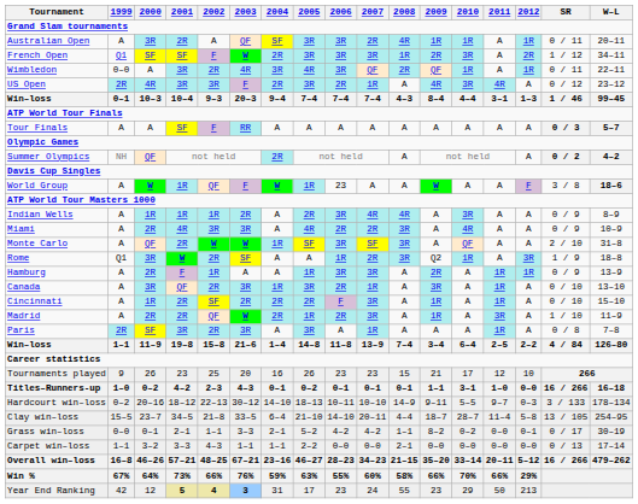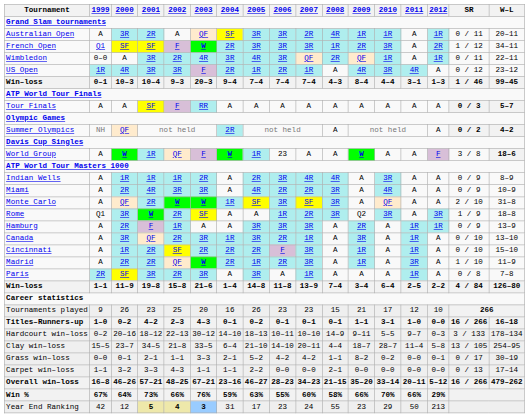 <table class=wikitable style=text-align:center;font-size:97%>
 <tr>
 <th>Tournament</th>
 <th><a href='#'>1999</a></th>
 <th><a href='#'>2000</a></th>
 <th><a href='#'>2001</a></th>
 <th><a href='#'>2002</a></th>
 <th><a href='#'>2003</a></th>
 <th><a href='#'>2004</a></th>
 <th><a href='#'>2005</a></th>
 <th><a href='#'>2006</a></th>
 <th><a href='#'>2007</a></th>
 <th><a href='#'>2008</a></th>
 <th><a href='#'>2009</a></th>
 <th><a href='#'>2010</a></th>
 <th><a href='#'>2011</a></th>
 <th><a href='#'>2012</a></th>
 <th>SR</th>
 <th>W–L</th>
 </tr>
 <tr>
 <td colspan=20 align=left><a href='#'><strong>Grand Slam tournaments</strong></a></td>
 </tr>
 <tr>
 <td align=left><a href='#'>Australian Open</a></td>
 <td>A</td>
 <td bgcolor=afeeee><a href='#'>3R</a></td>
 <td bgcolor=afeeee><a href='#'>2R</a></td>
 <td>A</td>
 <td bgcolor=ffebcd><a href='#'>QF</a></td>
 <td bgcolor=yellow><a href='#'>SF</a></td>
 <td bgcolor=afeeee><a href='#'>3R</a></td>
 <td bgcolor=afeeee><a href='#'>3R</a></td>
 <td bgcolor=afeeee><a href='#'>2R</a></td>
 <td bgcolor=afeeee><a href='#'>4R</a></td>
 <td bgcolor=afeeee><a href='#'>1R</a></td>
 <td bgcolor=afeeee><a href='#'>1R</a></td>
 <td>A</td>
 <td bgcolor=afeeee><a href='#'>1R</a></td>
 <td>0 / 11</td>
 <td>20–11</td>
 </tr>
 <tr>
 <td align=left><a href='#'>French Open</a></td>
 <td><a href='#'>Q1</a></td>
 <td bgcolor=yellow><a href='#'>SF</a></td>
 <td bgcolor=yellow><a href='#'>SF</a></td>
 <td bgcolor=thistle><a href='#'>F</a></td>
 <td bgcolor=lime><a href='#'><strong>W</strong></a></td>
 <td bgcolor=afeeee><a href='#'>2R</a></td>
 <td bgcolor=afeeee><a href='#'>3R</a></td>
 <td bgcolor=afeeee><a href='#'>3R</a></td>
 <td bgcolor=afeeee><a href='#'>3R</a></td>
 <td bgcolor=afeeee><a href='#'>1R</a></td>
 <td bgcolor=afeeee><a href='#'>2R</a></td>
 <td bgcolor=afeeee><a href='#'>3R</a></td>
 <td>A</td>
 <td bgcolor=afeeee><a href='#'>2R</a></td>
 <td>1 / 12</td>
 <td>34–11</td>
 </tr>
 <tr>
 <td align=left><a href='#'>Wimbledon</a></td>
 <td>0–0</td>
 <td>A</td>
 <td bgcolor=afeeee><a href='#'>3R</a></td>
 <td bgcolor=afeeee><a href='#'>2R</a></td>
 <td bgcolor=afeeee><a href='#'>4R</a></td>
 <td bgcolor=afeeee><a href='#'>3R</a></td>
 <td bgcolor=afeeee><a href='#'>4R</a></td>
 <td bgcolor=afeeee><a href='#'>3R</a></td>
 <td bgcolor=ffebcd><a href='#'>QF</a></td>
 <td bgcolor=afeeee><a href='#'>2R</a></td>
 <td bgcolor=ffebcd><a href='#'>QF</a></td>
 <td bgcolor=afeeee><a href='#'>1R</a></td>
 <td>A</td>
 <td bgcolor=afeeee><a href='#'>1R</a></td>
 <td>0 / 11</td>
 <td>22–11</td>
 </tr>
 <tr>
 <td align=left><a href='#'>US Open</a></td>
-<td bgcolor=afeeee><a href='#'>2R</a></td>
+<td bgcolor=afeeee><a href='#'>1R</a></td>
 <td bgcolor=afeeee><a href='#'>4R</a></td>
 <td bgcolor=afeeee><a href='#'>3R</a></td>
 <td bgcolor=afeeee><a href='#'>3R</a></td>
 <td bgcolor=thistle><a href='#'>F</a></td>
 <td bgcolor=afeeee><a href='#'>2R</a></td>
-<td bgcolor=afeeee><a href='#'>3R</a></td>
+<td bgcolor=afeeee><a href='#'>1R</a></td>
 <td bgcolor=afeeee><a href='#'>2R</a></td>
 <td bgcolor=afeeee><a href='#'>1R</a></td>
 <td>A</td>
 <td bgcolor=afeeee><a href='#'>4R</a></td>
 <td bgcolor=afeeee><a href='#'>3R</a></td>
 <td bgcolor=afeeee><a href='#'>4R</a></td>
 <td>A</td>
 <td>0 / 12</td>
 <td>23–12</td>
 </tr>
 <tr>
 <th style=text-align:left>Win–loss</th>
 <th>0–1</th>
 <th>10–3</th>
 <th>10–4</th>
 <th>9–3</th>
 <th>20–3</th>
 <th>9–4</th>
 <th>7–4</th>
 <th>7–4</th>
 <th>7–4</th>
 <th>4–3</th>
 <th>8–4</th>
 <th>4–4</th>
 <th>3–1</th>
 <th>1–3</th>
 <th>1 / 46</th>
 <th>99–45</th>
 </tr>
 <tr>
 <td colspan=20 align=left><strong><a href='#'>ATP World Tour Finals</a></strong></td>
 </tr>
 <tr>
 <td align=left><a href='#'>Tour Finals</a></td>
 <td>A</td>
 <td>A</td>
 <td bgcolor=yellow><a href='#'>SF</a></td>
 <td bgcolor=thistle><a href='#'>F</a></td>
 <td bgcolor=afeeee><a href='#'>RR</a></td>
 <td>A</td>
 <td>A</td>
 <td>A</td>
 <td>A</td>
 <td>A</td>
 <td>A</td>
 <td>A</td>
 <td>A</td>
 <td>A</td>
 <th>0 / 3</th>
 <th>5–7</th>
 </tr>
 <tr>
 <td colspan=20 align=left><strong><a href='#'>Olympic Games</a></strong></td>
 </tr>
 <tr>
 <td align=left><a href='#'>Summer Olympics</a></td>
 <td style=color:#767676>NH</td>
 <td bgcolor=ffebcd><a href='#'>QF</a></td>
 <td colspan=3 style=color:#767676>not held</td>
 <td bgcolor=afeeee><a href='#'>2R</a></td>
 <td colspan=3 style=color:#767676>not held</td>
 <td>A</td>
 <td colspan=3 style=color:#767676>not held</td>
 <td>A</td>
 <th>0 / 2</th>
 <th>4–2</th>
 </tr>
 <tr>
 <td colspan=20 align=left><strong><a href='#'>Davis Cup Singles</a></strong></td>
 </tr>
 <tr>
 <td align=left><a href='#'>World Group</a></td>
 <td>A</td>
 <td bgcolor=lime><a href='#'><strong>W</strong></a></td>
 <td bgcolor=afeeee><a href='#'>1R</a></td>
 <td bgcolor=ffebcd><a href='#'>QF</a></td>
 <td bgcolor=thistle><a href='#'>F</a></td>
 <td bgcolor=lime><a href='#'><strong>W</strong></a></td>
 <td bgcolor=afeeee><a href='#'>1R</a></td>
 <td>23</td>
 <td>A</td>
 <td>A</td>
 <td bgcolor=lime><a href='#'><strong>W</strong></a></td>
 <td>A</td>
 <td>A</td>
 <td bgcolor=thistle><a href='#'>F</a></td>
 <td>3 / 8</td>
 <th>18–6</th>
 </tr>
 <tr>
 <td colspan=20 align=left><strong><a href='#'>ATP World Tour Masters 1000</a></strong></td>
 </tr>
 <tr>
 <td align=left><a href='#'>Indian Wells</a></td>
 <td>A</td>
 <td bgcolor=afeeee><a href='#'>1R</a></td>
 <td bgcolor=afeeee><a href='#'>1R</a></td>
 <td bgcolor=afeeee><a href='#'>1R</a></td>
 <td bgcolor=afeeee><a href='#'>2R</a></td>
 <td>A</td>
 <td bgcolor=afeeee><a href='#'>2R</a></td>
 <td bgcolor=afeeee><a href='#'>3R</a></td>
 <td bgcolor=afeeee><a href='#'>4R</a></td>
 <td bgcolor=afeeee><a href='#'>4R</a></td>
 <td>A</td>
 <td bgcolor=afeeee><a href='#'>3R</a></td>
 <td>A</td>
 <td>A</td>
 <td>0 / 9</td>
 <td>8–9</td>
 </tr>
 <tr>
 <td align=left><a href='#'>Miami</a></td>
 <td>A</td>
 <td bgcolor=afeeee><a href='#'>2R</a></td>
 <td bgcolor=afeeee><a href='#'>4R</a></td>
 <td bgcolor=afeeee><a href='#'>3R</a></td>
 <td bgcolor=afeeee><a href='#'>3R</a></td>
 <td>A</td>
 <td bgcolor=afeeee><a href='#'>4R</a></td>
 <td bgcolor=afeeee><a href='#'>2R</a></td>
 <td bgcolor=afeeee><a href='#'>2R</a></td>
 <td bgcolor=afeeee><a href='#'>3R</a></td>
 <td>A</td>
 <td bgcolor=afeeee><a href='#'>4R</a></td>
 <td>A</td>
 <td>A</td>
 <td>0 / 9</td>
 <td>10–9</td>
 </tr>
 <tr>
 <td align=left><a href='#'>Monte Carlo</a></td>
 <td>A</td>
 <td bgcolor=ffebcd><a href='#'>QF</a></td>
 <td bgcolor=afeeee><a href='#'>2R</a></td>
 <td bgcolor=lime><a href='#'><strong>W</strong></a></td>
 <td bgcolor=lime><a href='#'><strong>W</strong></a></td>
 <td bgcolor=afeeee><a href='#'>1R</a></td>
 <td bgcolor=yellow><a href='#'>SF</a></td>
 <td bgcolor=afeeee><a href='#'>3R</a></td>
 <td bgcolor=yellow><a href='#'>SF</a></td>
 <td bgcolor=afeeee><a href='#'>3R</a></td>
 <td>A</td>
 <td bgcolor=ffebcd><a href='#'>QF</a></td>
 <td>A</td>
 <td>A</td>
 <td>2 / 10</td>
 <td>31–8</td>
 </tr>
 <tr>
 <td align=left><a href='#'>Rome</a></td>
 <td>Q1</td>
 <td bgcolor=afeeee><a href='#'>3R</a></td>
 <td bgcolor=lime><a href='#'><strong>W</strong></a></td>
 <td bgcolor=afeeee><a href='#'>2R</a></td>
 <td bgcolor=yellow><a href='#'>SF</a></td>
 <td>A</td>
 <td>A</td>
 <td bgcolor=afeeee><a href='#'>1R</a></td>
 <td bgcolor=afeeee><a href='#'>2R</a></td>
 <td bgcolor=afeeee><a href='#'>3R</a></td>
 <td>Q2</td>
-<td bgcolor=afeeee><a href='#'>1R</a></td>
+<td bgcolor=afeeee><a href='#'>3R</a></td>
 <td>A</td>
 <td bgcolor=afeeee><a href='#'>3R</a></td>
 <td>1 / 9</td>
 <td>18–8</td>
 </tr>
 <tr>
 <td align=left><a href='#'>Hamburg</a></td>
 <td>A</td>
 <td bgcolor=afeeee><a href='#'>2R</a></td>
 <td bgcolor=thistle><a href='#'>F</a></td>
 <td bgcolor=afeeee><a href='#'>1R</a></td>
 <td>A</td>
 <td>A</td>
-<td bgcolor=afeeee><a href='#'>1R</a></td>
+<td bgcolor=afeeee><a href='#'>3R</a></td>
 <td bgcolor=afeeee><a href='#'>3R</a></td>
 <td bgcolor=afeeee><a href='#'>3R</a></td>
 <td>A</td>
 <td bgcolor=afeeee><a href='#'>2R</a></td>
 <td>A</td>
 <td bgcolor=afeeee><a href='#'>1R</a></td>
 <td bgcolor=afeeee><a href='#'>1R</a></td>
 <td>0 / 9</td>
 <td>13–9</td>
 </tr>
 <tr>
 <td align=left><a href='#'>Canada</a></td>
 <td>A</td>
 <td bgcolor=afeeee><a href='#'>3R</a></td>
 <td bgcolor=ffebcd><a href='#'>QF</a></td>
 <td bgcolor=afeeee><a href='#'>2R</a></td>
 <td bgcolor=afeeee><a href='#'>3R</a></td>
 <td bgcolor=afeeee><a href='#'>1R</a></td>
 <td bgcolor=afeeee><a href='#'>3R</a></td>
 <td bgcolor=afeeee><a href='#'>2R</a></td>
 <td bgcolor=afeeee><a href='#'>1R</a></td>
 <td>A</td>
 <td bgcolor=afeeee><a href='#'>3R</a></td>
 <td>A</td>
 <td bgcolor=afeeee><a href='#'>1R</a></td>
 <td>A</td>
 <td>0 / 10</td>
 <td>13–10</td>
 </tr>
 <tr>
 <td align=left><a href='#'>Cincinnati</a></td>
 <td>A</td>
 <td bgcolor=afeeee><a href='#'>1R</a></td>
 <td bgcolor=afeeee><a href='#'>2R</a></td>
 <td bgcolor=yellow><a href='#'>SF</a></td>
 <td bgcolor=afeeee><a href='#'>2R</a></td>
 <td bgcolor=afeeee><a href='#'>2R</a></td>
 <td bgcolor=afeeee><a href='#'>2R</a></td>
 <td bgcolor=thistle><a href='#'>F</a></td>
 <td bgcolor=afeeee><a href='#'>3R</a></td>
 <td>A</td>
 <td bgcolor=afeeee><a href='#'>1R</a></td>
 <td>A</td>
 <td bgcolor=afeeee><a href='#'>1R</a></td>
 <td>A</td>
 <td>0 / 10</td>
 <td>15–10</td>
 </tr>
 <tr>
 <td align=left><a href='#'>Madrid</a></td>
 <td>A</td>
 <td bgcolor=afeeee><a href='#'>2R</a></td>
 <td bgcolor=afeeee><a href='#'>2R</a></td>
 <td bgcolor=ffebcd><a href='#'>QF</a></td>
 <td bgcolor=lime><a href='#'><strong>W</strong></a></td>
 <td bgcolor=afeeee><a href='#'>2R</a></td>
 <td bgcolor=afeeee><a href='#'>1R</a></td>
 <td bgcolor=afeeee><a href='#'>2R</a></td>
 <td bgcolor=afeeee><a href='#'>3R</a></td>
 <td>A</td>
 <td bgcolor=afeeee><a href='#'>1R</a></td>
 <td>A</td>
 <td bgcolor=afeeee><a href='#'>3R</a></td>
 <td>A</td>
 <td>1 / 10</td>
 <td>11–9</td>
 </tr>
 <tr>
 <td align=left><a href='#'>Paris</a></td>
 <td bgcolor=afeeee><a href='#'>2R</a></td>
 <td bgcolor=yellow><a href='#'>SF</a></td>
 <td bgcolor=afeeee><a href='#'>3R</a></td>
 <td bgcolor=afeeee><a href='#'>2R</a></td>
 <td bgcolor=afeeee><a href='#'>3R</a></td>
 <td>A</td>
 <td bgcolor=afeeee><a href='#'>3R</a></td>
 <td>A</td>
 <td bgcolor=afeeee><a href='#'>1R</a></td>
 <td>A</td>
 <td>A</td>
 <td>A</td>
 <td bgcolor=afeeee><a href='#'>1R</a></td>
 <td>A</td>
 <td>0 / 8</td>
 <td>7–8</td>
 </tr>
 <tr>
 <th style=text-align:left>Win–loss</th>
 <th>1–1</th>
 <th>11–9</th>
 <th>19–8</th>
 <th>15–8</th>
 <th>21–6</th>
 <th>1–4</th>
 <th>14–8</th>
 <th>11–8</th>
 <th>13–9</th>
 <th>7–4</th>
 <th>3–4</th>
 <th>6–4</th>
 <th>2–5</th>
 <th>2–2</th>
 <th>4 / 84</th>
 <th>126–80</th>
 </tr>
 <tr>
 <td colspan=20 align=left><strong>Career statistics</strong></td>
 </tr>
 <tr bgcolor=efefef>
 <td align=left>Tournaments played</td>
 <td>9</td>
 <td>26</td>
 <td>23</td>
 <td>25</td>
 <td>20</td>
 <td>16</td>
 <td>26</td>
 <td>23</td>
 <td>23</td>
 <td>15</td>
 <td>21</td>
 <td>17</td>
 <td>12</td>
 <td>10</td>
 <th colspan=2>266</th>
 </tr>
 <tr>
 <th style=text-align:left>Titles–Runners-up</th>
 <th>1–0</th>
 <th>0–2</th>
 <th>4–2</th>
 <th>2–3</th>
 <th>4–3</th>
 <th>0–1</th>
 <th>0–2</th>
 <th>0–1</th>
 <th>0–1</th>
 <th>0–1</th>
 <th>1–1</th>
 <th>3–1</th>
 <th>1–0</th>
 <th>0–0</th>
 <th>16 / 266</th>
 <th>16–18</th>
 </tr>
 <tr bgcolor=efefef>
 <td align=left>Hardcourt win–loss</td>
 <td>0–2</td>
 <td>20–16</td>
 <td>18–12</td>
 <td>22–13</td>
 <td>30–12</td>
 <td>14–10</td>
 <td>18–13</td>
 <td>10–11</td>
 <td>10–10</td>
 <td>14–9</td>
 <td>9–11</td>
 <td>5–5</td>
 <td>9–7</td>
 <td>0–3</td>
 <td>3 / 133</td>
 <td>178–134</td>
 </tr>
 <tr bgcolor=efefef>
 <td align=left>Clay win–loss</td>
 <td>15–5</td>
 <td>23–7</td>
 <td>34–5</td>
 <td>21–8</td>
 <td>33–5</td>
 <td>6–4</td>
 <td>21–10</td>
 <td>14–10</td>
 <td>20–11</td>
 <td>4–4</td>
 <td>18–7</td>
 <td>28–7</td>
 <td>11–4</td>
 <td>5–8</td>
 <td>13 / 105</td>
 <td>254–95</td>
 </tr>
 <tr bgcolor=efefef>
 <td align=left>Grass win–loss</td>
 <td>0–0</td>
 <td>0–1</td>
 <td>2–1</td>
 <td>1–1</td>
 <td>3–3</td>
 <td>2–1</td>
 <td>5–2</td>
 <td>4–2</td>
 <td>4–2</td>
 <td>1–1</td>
 <td>8–2</td>
 <td>0–2</td>
 <td>0–0</td>
 <td>0–1</td>
 <td>0 / 17</td>
 <td>30–19</td>
 </tr>
 <tr bgcolor=efefef>
 <td align=left>Carpet win–loss</td>
 <td>1–1</td>
 <td>3–2</td>
 <td>3–3</td>
 <td>4–3</td>
 <td>1–1</td>
 <td>1–1</td>
 <td>2–2</td>
 <td>0–0</td>
 <td>0–0</td>
 <td>2–1</td>
 <td>0–0</td>
 <td>0–0</td>
 <td>0–0</td>
 <td>0–0</td>
 <td>0 / 13</td>
 <td>17–14</td>
 </tr>
 <tr>
 <th style=text-align:left>Overall win–loss</th>
 <th>16–8</th>
 <th>46–26</th>
 <th>57–21</th>
 <th>48–25</th>
 <th>67–21</th>
 <th>23–16</th>
 <th>46–27</th>
 <th>28–23</th>
 <th>34–23</th>
 <th>21–15</th>
 <th>35–20</th>
 <th>33–14</th>
 <th>20–11</th>
 <th>5–12</th>
 <th>16 / 266</th>
 <th>479–262</th>
 </tr>
 <tr>
 <th style=text-align:left>Win %</th>
 <th>67%</th>
 <th>64%</th>
 <th>73%</th>
 <th>66%</th>
 <th>76%</th>
 <th>59%</th>
 <th>63%</th>
 <th>55%</th>
 <th>60%</th>
 <th>58%</th>
 <th>66%</th>
 <th>70%</th>
 <th>66%</th>
 <th>29%</th>
 <th colspan=2></th>
 </tr>
 <tr bgcolor=efefef>
 <td align=left>Year End Ranking</td>
 <td>42</td>
 <td>12</td>
 <td bgcolor=eee8aa><strong>5</strong></td>
 <td bgcolor=eee8aa><strong>4</strong></td>
 <td bgcolor=99ccff><strong>3</strong></td>
 <td>31</td>
 <td>17</td>
 <td>23</td>
 <td>24</td>
 <td>55</td>
 <td>23</td>
 <td>29</td>
 <td>50</td>
 <td>213</td>
 <td colspan=2></td>
 </tr>
 </table>
